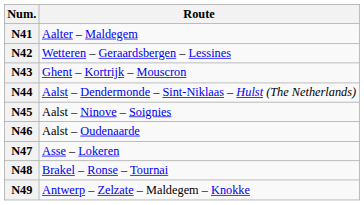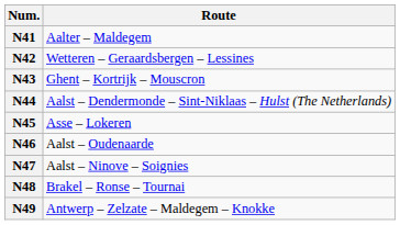 <table class="wikitable alternance">
 <tr>
 <th><abbr>Num.</abbr></th>
 <th>Route</th>
 </tr>
 <tr>
 <th>N41</th>
 <td><a href='#'>Aalter</a> – <a href='#'>Maldegem</a></td>
 </tr>
 <tr>
 <th>N42</th>
 <td><a href='#'>Wetteren</a> – <a href='#'>Geraardsbergen</a> – <a href='#'>Lessines</a></td>
 </tr>
 <tr>
 <th>N43</th>
 <td><a href='#'>Ghent</a> – <a href='#'>Kortrijk</a> – <a href='#'>Mouscron</a></td>
 </tr>
 <tr>
 <th>N44</th>
 <td><a href='#'>Aalst</a> – <a href='#'>Dendermonde</a> – <a href='#'>Sint-Niklaas</a> – <em><a href='#'>Hulst</a> (The Netherlands)</em></td>
 </tr>
 <tr>
 <th>N45</th>
-<td>Aalst – <a href='#'>Ninove</a> – <a href='#'>Soignies</a></td>
+<td><a href='#'>Asse</a> – <a href='#'>Lokeren</a></td>
 </tr>
 <tr>
 <th>N46</th>
 <td>Aalst – <a href='#'>Oudenaarde</a></td>
 </tr>
 <tr>
 <th>N47</th>
-<td><a href='#'>Asse</a> – <a href='#'>Lokeren</a></td>
+<td>Aalst – <a href='#'>Ninove</a> – <a href='#'>Soignies</a></td>
 </tr>
 <tr>
 <th>N48</th>
 <td><a href='#'>Brakel</a> – <a href='#'>Ronse</a> – <a href='#'>Tournai</a></td>
 </tr>
 <tr>
 <th>N49</th>
 <td><a href='#'>Antwerp</a> – <a href='#'>Zelzate</a> – Maldegem – <a href='#'>Knokke</a></td>
 </tr>
 </table>
